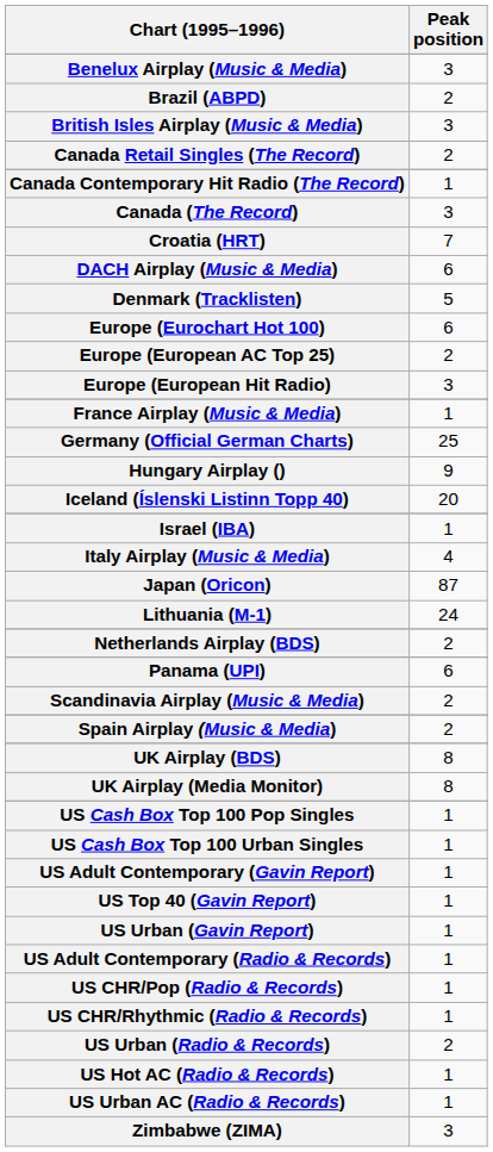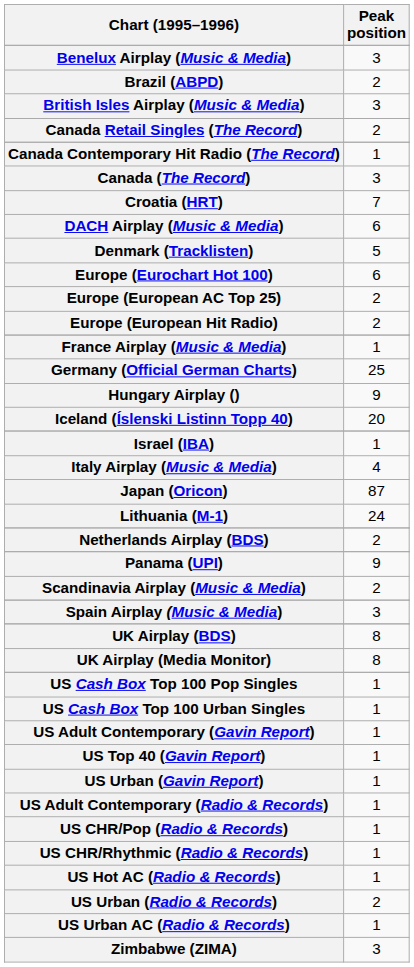 <table class="wikitable sortable plainrowheaders" style="text-align:center">
 <tr>
 <th>Chart (1995–1996)</th>
 <th>Peak<br>position</th>
 </tr>
 <tr>
 </tr>
 <tr>
 </tr>
 <tr>
 </tr>
 <tr>
 </tr>
 <tr>
 <th scope="row"><a href='#'>Benelux</a> Airplay (<em><a href='#'>Music & Media</a></em>)</th>
 <td>3</td>
 </tr>
 <tr>
 <th scope="row">Brazil (<a href='#'>ABPD</a>)</th>
 <td style="text-align:center;">2</td>
 </tr>
 <tr>
 <th scope="row"><a href='#'>British Isles</a> Airplay (<em><a href='#'>Music & Media</a></em>)</th>
 <td>3</td>
 </tr>
 <tr>
 </tr>
 <tr>
 <th scope="row">Canada <a href='#'>Retail Singles</a> (<em><a href='#'>The Record</a></em>)</th>
 <td align="center">2</td>
 </tr>
 <tr>
 </tr>
 <tr>
 <th scope="row">Canada Contemporary Hit Radio (<em><a href='#'>The Record</a></em>)</th>
 <td align="center">1</td>
 </tr>
 <tr>
 <th scope="row">Canada  (<em><a href='#'>The Record</a></em>)</th>
 <td align="center">3</td>
 </tr>
 <tr>
 <th scope="row">Croatia (<a href='#'>HRT</a>)</th>
 <td style="text-align:center;">7</td>
 </tr>
 <tr>
 <th scope="row"><a href='#'>DACH</a> Airplay (<em><a href='#'>Music & Media</a></em>)</th>
 <td>6</td>
 </tr>
 <tr>
 <th scope="row">Denmark (<a href='#'>Tracklisten</a>)</th>
 <td style="text-align:center;">5</td>
 </tr>
 <tr>
 <th scope="row">Europe (<a href='#'>Eurochart Hot 100</a>)</th>
 <td style="text-align:center;">6</td>
 </tr>
 <tr>
 <th scope="row">Europe (European AC Top 25)</th>
 <td align="center">2</td>
 </tr>
 <tr>
 <th scope="row">Europe (European Hit Radio)</th>
-<td align="center">3</td>
+<td align="center">2</td>
 </tr>
 <tr>
 </tr>
 <tr>
 </tr>
 <tr>
 <th scope="row">France Airplay (<em><a href='#'>Music & Media</a></em>)</th>
 <td>1</td>
 </tr>
 <tr>
 <th scope="row">Germany (<a href='#'>Official German Charts</a>)</th>
 <td style="text-align:center;">25</td>
 </tr>
 <tr>
 <th scope="row">Hungary Airplay ()</th>
 <td>9</td>
 </tr>
 <tr>
 <th scope="row">Iceland (<a href='#'>Íslenski Listinn Topp 40</a>)</th>
 <td style="text-align:center;">20</td>
 </tr>
 <tr>
 </tr>
 <tr>
 <th scope="row">Israel (<a href='#'>IBA</a>)</th>
 <td align="center">1</td>
 </tr>
 <tr>
 <th scope="row">Italy Airplay (<em><a href='#'>Music & Media</a></em>)</th>
 <td>4</td>
 </tr>
 <tr>
 <th scope="row">Japan (<a href='#'>Oricon</a>)</th>
 <td style="text-align:center;">87</td>
 </tr>
 <tr>
 <th scope="row">Lithuania (<a href='#'>M-1</a>)</th>
 <td>24</td>
 </tr>
 <tr>
 </tr>
 <tr>
 </tr>
 <tr>
 <th scope="row">Netherlands Airplay (<a href='#'>BDS</a>)</th>
 <td>2</td>
 </tr>
 <tr>
 </tr>
 <tr>
 </tr>
 <tr>
 <th scope="row">Panama (<a href='#'>UPI</a>)</th>
-<td>6</td>
+<td>9</td>
 </tr>
 <tr>
 <th scope="row">Scandinavia Airplay (<em><a href='#'>Music & Media</a></em>)</th>
 <td>2</td>
 </tr>
 <tr>
 </tr>
 <tr>
 <th scope="row">Spain Airplay <em>(<a href='#'>Music & Media</a></em>)</th>
-<td>2</td>
+<td>3</td>
 </tr>
 <tr>
 </tr>
 <tr>
 </tr>
 <tr>
 </tr>
 <tr>
 </tr>
 <tr>
 <th scope="row">UK Airplay (<a href='#'>BDS</a>)</th>
 <td>8</td>
 </tr>
 <tr>
 <th scope="row">UK Airplay (Media Monitor)</th>
 <td>8</td>
 </tr>
 <tr>
 </tr>
 <tr>
 </tr>
 <tr>
 </tr>
 <tr>
 </tr>
 <tr>
 </tr>
 <tr>
 </tr>
 <tr>
 </tr>
 <tr>
 <th scope="row">US <em><a href='#'>Cash Box</a></em> Top 100 Pop Singles</th>
 <td align="center">1</td>
 </tr>
 <tr>
 <th scope="row">US <em><a href='#'>Cash Box</a></em> Top 100 Urban Singles</th>
 <td align="center">1</td>
 </tr>
 <tr>
 <th scope="row">US Adult Contemporary (<em><a href='#'>Gavin Report</a></em>)</th>
 <td>1</td>
 </tr>
 <tr>
 <th scope="row">US Top 40 (<em><a href='#'>Gavin Report</a></em>)</th>
 <td>1</td>
 </tr>
 <tr>
 <th scope="row">US Urban (<em><a href='#'>Gavin Report</a></em>)</th>
 <td>1</td>
 </tr>
 <tr>
 <th scope="row">US Adult Contemporary (<em><a href='#'>Radio & Records</a></em>)</th>
 <td>1</td>
 </tr>
 <tr>
 <th scope="row">US CHR/Pop (<em><a href='#'>Radio & Records</a></em>)</th>
 <td>1</td>
 </tr>
 <tr>
 <th scope="row">US CHR/Rhythmic (<em><a href='#'>Radio & Records</a></em>)</th>
 <td>1</td>
 </tr>
 <tr>
+<th scope="row">US Hot AC (<em><a href='#'>Radio & Records</a></em>)</th>
+<td>1</td>
+</tr>
+<tr>
 <th scope="row">US Urban (<em><a href='#'>Radio & Records</a></em>)</th>
 <td>2</td>
-</tr>
-<tr>
-<th scope="row">US Hot AC (<em><a href='#'>Radio & Records</a></em>)</th>
-<td>1</td>
 </tr>
 <tr>
 <th scope="row">US Urban AC (<em><a href='#'>Radio & Records</a></em>)</th>
 <td>1</td>
 </tr>
 <tr>
 <th scope="row">Zimbabwe (ZIMA)</th>
 <td>3</td>
 </tr>
 </table>
